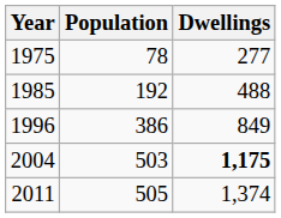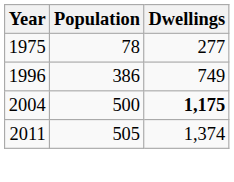 <table class="wikitable" style="line-height:1.1em;">
 <tr>
 <th>Year</th>
 <th>Population</th>
 <th>Dwellings</th>
 </tr>
 <tr align="right">
 <td>1975</td>
 <td>78</td>
 <td>277</td>
 </tr>
 <tr align="right">
-<td>1985</td>
-<td>192</td>
-<td>488</td>
-</tr>
-<tr align="right">
 <td>1996</td>
 <td>386</td>
-<td>849</td>
+<td>749</td>
 </tr>
 <tr align="right">
 <td>2004</td>
-<td>503</td>
+<td>500</td>
 <td><strong>1,175</strong></td>
 </tr>
 <tr align="right">
 <td>2011</td>
 <td>505</td>
 <td>1,374</td>
 </tr>
 </table>
